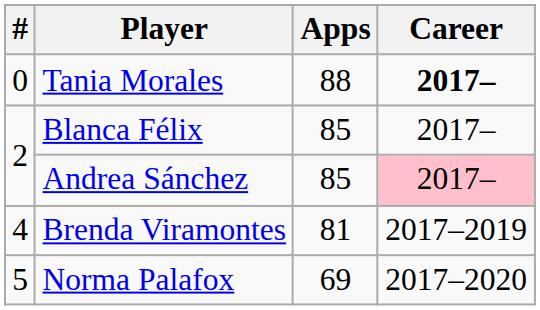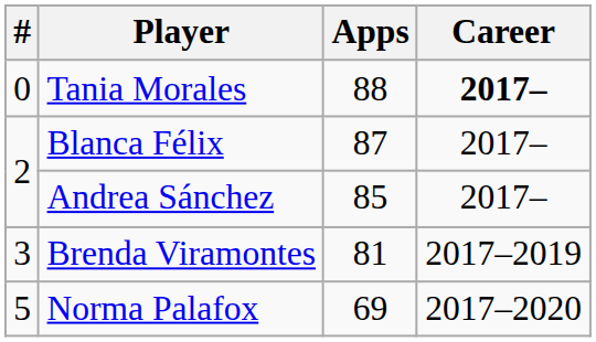 <table class="wikitable" style="text-align:center;">
 <tr>
 <th>#</th>
 <th>Player</th>
 <th>Apps</th>
 <th>Career</th>
 </tr>
 <tr>
 <td>0</td>
 <td align=left> <a href='#'>Tania Morales</a></td>
 <td>88</td>
 <td><strong>2017–</strong></td>
 </tr>
 <tr>
 <td rowspan=2>2</td>
 <td align=left> <a href='#'>Blanca Félix</a></td>
-<td>85</td>
+<td>87</td>
 <td>2017–</td>
 </tr>
 <tr>
 <td align=left> <a href='#'>Andrea Sánchez</a></td>
 <td>85</td>
-<td style="background: pink;">2017–</td>
+<td>2017–</td>
 </tr>
 <tr>
-<td>4</td>
+<td>3</td>
 <td align=left> <a href='#'>Brenda Viramontes</a></td>
 <td>81</td>
 <td>2017–2019</td>
 </tr>
 <tr>
 <td>5</td>
 <td align=left> <a href='#'>Norma Palafox</a></td>
 <td>69</td>
 <td>2017–2020</td>
 </tr>
 </table>
